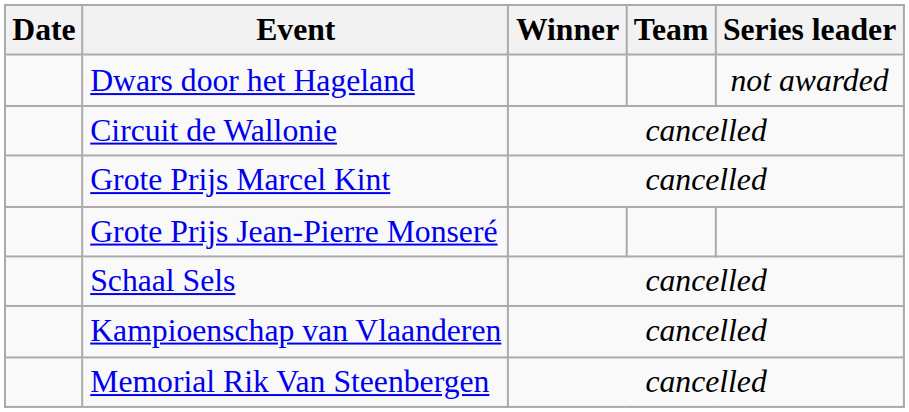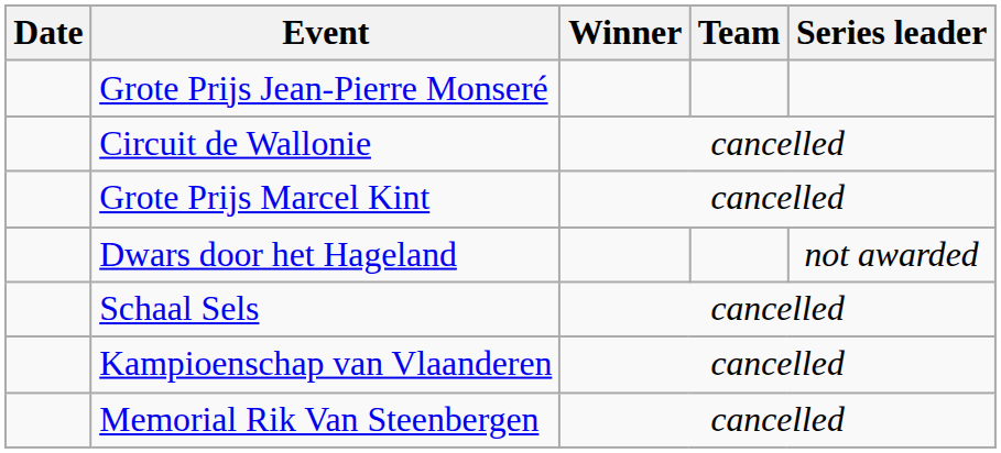 <table class="wikitable sortable">
 <tr>
 <th>Date</th>
 <th>Event</th>
 <th>Winner</th>
 <th>Team</th>
 <th class="unsortable">Series leader</th>
 </tr>
 <tr>
 <td></td>
-<td><a href='#'>Dwars door het Hageland</a></td>
+<td><a href='#'>Grote Prijs Jean-Pierre Monseré</a></td>
 <td></td>
 <td></td>
-<td align=center><em>not awarded</em></td>
+<td></td>
 </tr>
 <tr>
 <td></td>
 <td><a href='#'>Circuit de Wallonie</a></td>
 <td colspan=3 align=center><em>cancelled</em></td>
 </tr>
 <tr>
 <td></td>
 <td><a href='#'>Grote Prijs Marcel Kint</a></td>
 <td colspan=3 align=center><em>cancelled</em></td>
 </tr>
 <tr>
 <td></td>
-<td><a href='#'>Grote Prijs Jean-Pierre Monseré</a></td>
+<td><a href='#'>Dwars door het Hageland</a></td>
 <td></td>
 <td></td>
-<td></td>
+<td align=center><em>not awarded</em></td>
 </tr>
 <tr>
 <td></td>
 <td><a href='#'>Schaal Sels</a></td>
 <td colspan=3 align=center><em>cancelled</em></td>
 </tr>
 <tr>
 <td></td>
 <td><a href='#'>Kampioenschap van Vlaanderen</a></td>
 <td colspan=3 align=center><em>cancelled</em></td>
 </tr>
 <tr>
 <td></td>
 <td><a href='#'>Memorial Rik Van Steenbergen</a></td>
 <td colspan=3 align=center><em>cancelled</em></td>
 </tr>
 </table>
